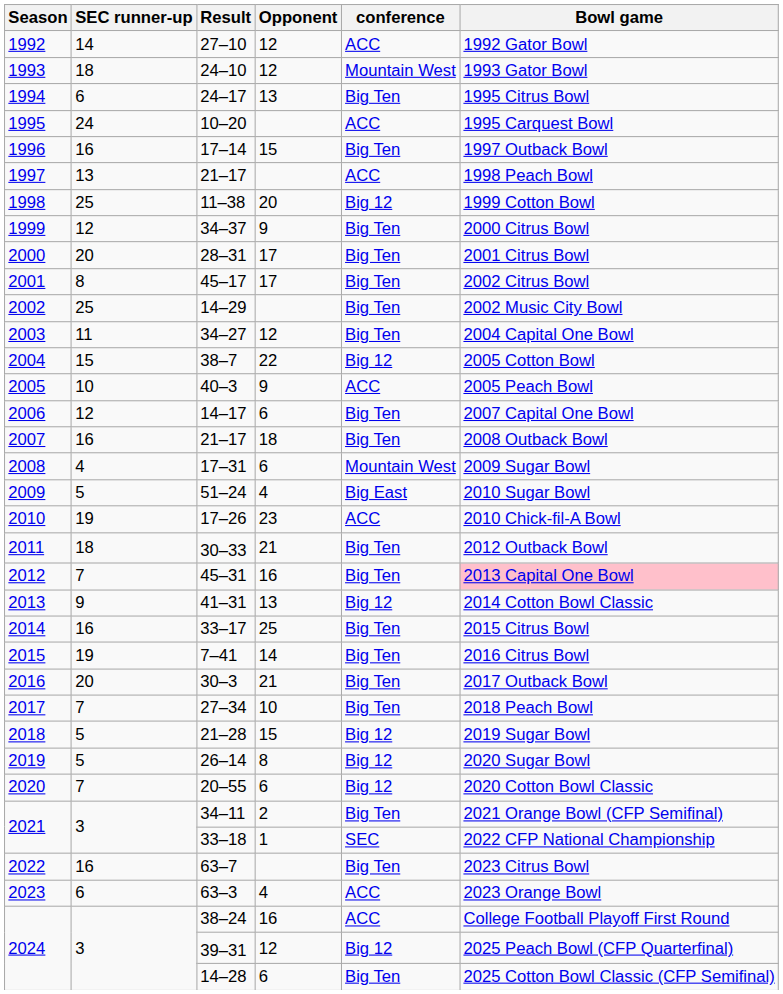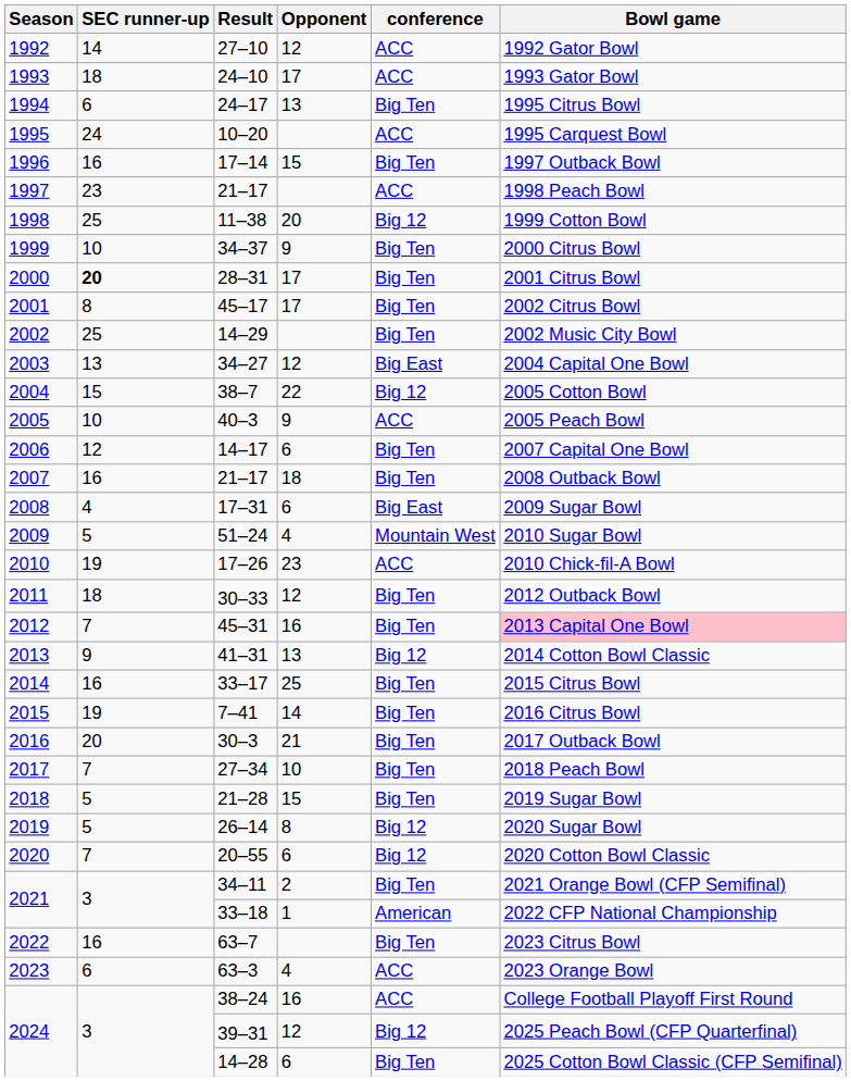 <table class="wikitable">
 <tr>
 <th>Season</th>
 <th>SEC runner-up</th>
 <th>Result</th>
 <th>Opponent</th>
 <th> conference</th>
 <th>Bowl game</th>
 </tr>
 <tr>
 <td><a href='#'>1992</a></td>
 <td style=> 14 <a href='#'></a></td>
 <td><strong></strong> 27–10</td>
 <td style=> 12 <a href='#'></a></td>
 <td><a href='#'>ACC</a></td>
 <td><a href='#'>1992 Gator Bowl</a></td>
 </tr>
 <tr>
 <td><a href='#'>1993</a></td>
 <td style=> 18 <a href='#'></a></td>
 <td><strong></strong> 24–10</td>
-<td style=> 12 <a href='#'></a></td>
-<td><a href='#'>Mountain West</a></td>
+<td style=> 17 <a href='#'></a></td>
+<td><a href='#'>ACC</a></td>
 <td><a href='#'>1993 Gator Bowl</a></td>
 </tr>
 <tr>
 <td><a href='#'>1994</a></td>
 <td style=> 6 <a href='#'></a></td>
 <td><strong></strong> 24–17</td>
 <td style=> 13 <a href='#'></a></td>
 <td><a href='#'>Big Ten</a></td>
 <td><a href='#'>1995 Citrus Bowl</a></td>
 </tr>
 <tr>
 <td><a href='#'>1995</a></td>
 <td style=> 24 <a href='#'></a></td>
 <td> 10–20</td>
 <td style=><a href='#'></a></td>
 <td><a href='#'>ACC</a></td>
 <td><a href='#'>1995 Carquest Bowl</a></td>
 </tr>
 <tr>
 <td><a href='#'>1996</a></td>
 <td style=> 16 <a href='#'></a></td>
 <td><strong></strong> 17–14</td>
 <td style=> 15 <a href='#'></a></td>
 <td><a href='#'>Big Ten</a></td>
 <td><a href='#'>1997 Outback Bowl</a></td>
 </tr>
 <tr>
 <td><a href='#'>1997</a></td>
-<td style=> 13 <a href='#'></a></td>
+<td style=> 23 <a href='#'></a></td>
 <td><strong></strong> 21–17</td>
 <td style=><a href='#'></a></td>
 <td><a href='#'>ACC</a></td>
 <td><a href='#'>1998 Peach Bowl</a></td>
 </tr>
 <tr>
 <td><a href='#'>1998</a></td>
 <td style=> 25 <a href='#'></a></td>
 <td> 11–38</td>
 <td style=> 20 <a href='#'></a></td>
 <td><a href='#'>Big 12</a></td>
 <td><a href='#'>1999 Cotton Bowl</a></td>
 </tr>
 <tr>
 <td><a href='#'>1999</a></td>
-<td style=> 12 <a href='#'></a></td>
+<td style=> 10 <a href='#'></a></td>
 <td> 34–37</td>
 <td style=> 9 <a href='#'></a></td>
 <td><a href='#'>Big Ten</a></td>
 <td><a href='#'>2000 Citrus Bowl</a></td>
 </tr>
 <tr>
 <td><a href='#'>2000</a></td>
-<td style=> 20 <a href='#'></a></td>
+<td style=><strong> 20 <a href='#'></a></strong></td>
 <td> 28–31</td>
 <td style=> 17 <a href='#'></a></td>
 <td><a href='#'>Big Ten</a></td>
 <td><a href='#'>2001 Citrus Bowl</a></td>
 </tr>
 <tr>
 <td><a href='#'>2001</a></td>
 <td style=> 8 <a href='#'></a></td>
 <td><strong></strong> 45–17</td>
 <td style=> 17 <a href='#'></a></td>
 <td><a href='#'>Big Ten</a></td>
 <td><a href='#'>2002 Citrus Bowl</a></td>
 </tr>
 <tr>
 <td><a href='#'>2002</a></td>
 <td style=> 25 <a href='#'></a></td>
 <td> 14–29</td>
 <td style=><a href='#'></a></td>
 <td><a href='#'>Big Ten</a></td>
 <td><a href='#'>2002 Music City Bowl</a></td>
 </tr>
 <tr>
 <td><a href='#'>2003</a></td>
-<td style=> 11 <a href='#'></a></td>
+<td style=> 13 <a href='#'></a></td>
 <td><strong></strong> 34–27</td>
 <td style=> 12 <a href='#'></a></td>
-<td><a href='#'>Big Ten</a></td>
+<td><a href='#'>Big East</a></td>
 <td><a href='#'>2004 Capital One Bowl</a></td>
 </tr>
 <tr>
 <td><a href='#'>2004</a></td>
 <td style=> 15 <a href='#'></a></td>
 <td><strong></strong> 38–7</td>
 <td style=> 22 <a href='#'></a></td>
 <td><a href='#'>Big 12</a></td>
 <td><a href='#'>2005 Cotton Bowl</a></td>
 </tr>
 <tr>
 <td><a href='#'>2005</a></td>
 <td STYLE=> 10 <a href='#'></a></td>
 <td><strong></strong> 40–3</td>
 <td style=> 9 <a href='#'></a></td>
 <td><a href='#'>ACC</a></td>
 <td><a href='#'>2005 Peach Bowl</a></td>
 </tr>
 <tr>
 <td><a href='#'>2006</a></td>
 <td style=> 12 <a href='#'></a></td>
 <td> 14–17</td>
 <td style=> 6 <a href='#'></a></td>
 <td><a href='#'>Big Ten</a></td>
 <td><a href='#'>2007 Capital One Bowl</a></td>
 </tr>
 <tr>
 <td><a href='#'>2007</a></td>
 <td style=> 16 <a href='#'></a></td>
 <td><strong></strong> 21–17</td>
 <td style=> 18 <a href='#'></a></td>
 <td><a href='#'>Big Ten</a></td>
 <td><a href='#'>2008 Outback Bowl</a></td>
 </tr>
 <tr>
 <td><a href='#'>2008</a></td>
 <td style=> 4 <a href='#'></a></td>
 <td> 17–31</td>
 <td style=> 6 <a href='#'></a></td>
-<td><a href='#'>Mountain West</a></td>
+<td><a href='#'>Big East</a></td>
 <td><a href='#'>2009 Sugar Bowl</a></td>
 </tr>
 <tr>
 <td><a href='#'>2009</a></td>
 <td style=> 5 <a href='#'></a></td>
 <td><strong></strong> 51–24</td>
 <td style=> 4 <a href='#'></a></td>
-<td><a href='#'>Big East</a></td>
+<td><a href='#'>Mountain West</a></td>
 <td><a href='#'>2010 Sugar Bowl</a></td>
 </tr>
 <tr>
 <td><a href='#'>2010</a></td>
 <td style=> 19 <a href='#'></a></td>
 <td> 17–26</td>
 <td style=> 23 <a href='#'></a></td>
 <td><a href='#'>ACC</a></td>
 <td><a href='#'>2010 Chick-fil-A Bowl</a></td>
 </tr>
 <tr>
 <td><a href='#'>2011</a></td>
 <td style=> 18 <a href='#'></a></td>
 <td> 30–33 <sup></sup></td>
-<td style=> 21 <a href='#'></a></td>
+<td style=> 12 <a href='#'></a></td>
 <td><a href='#'>Big Ten</a></td>
 <td><a href='#'>2012 Outback Bowl</a></td>
 </tr>
 <tr>
 <td><a href='#'>2012</a></td>
 <td style=> 7 <a href='#'></a></td>
 <td><strong></strong> 45–31</td>
 <td style=> 16 <a href='#'></a></td>
 <td><a href='#'>Big Ten</a></td>
 <td style="background: pink;"><a href='#'>2013 Capital One Bowl</a></td>
 </tr>
 <tr>
 <td><a href='#'>2013</a></td>
 <td style=> 9 <a href='#'></a></td>
 <td><strong></strong> 41–31</td>
 <td style=> 13 <a href='#'></a></td>
 <td><a href='#'>Big 12</a></td>
 <td><a href='#'>2014 Cotton Bowl Classic</a></td>
 </tr>
 <tr>
 <td><a href='#'>2014</a></td>
 <td style=> 16 <a href='#'></a></td>
 <td><strong></strong> 33–17</td>
 <td style=> 25 <a href='#'></a></td>
 <td><a href='#'>Big Ten</a></td>
 <td><a href='#'>2015 Citrus Bowl</a></td>
 </tr>
 <tr>
 <td><a href='#'>2015</a></td>
 <td style=> 19 <a href='#'></a></td>
 <td> 7–41</td>
 <td style=> 14 <a href='#'></a></td>
 <td><a href='#'>Big Ten</a></td>
 <td><a href='#'>2016 Citrus Bowl</a></td>
 </tr>
 <tr>
 <td><a href='#'>2016</a></td>
 <td style=> 20 <a href='#'></a></td>
 <td><strong></strong> 30–3</td>
 <td style=> 21 <a href='#'></a></td>
 <td><a href='#'>Big Ten</a></td>
 <td><a href='#'>2017 Outback Bowl</a></td>
 </tr>
 <tr>
 <td><a href='#'>2017</a></td>
 <td style=> 7 <a href='#'></a></td>
 <td> 27–34</td>
 <td style=> 10 <a href='#'></a></td>
 <td><a href='#'>Big Ten</a></td>
 <td><a href='#'>2018 Peach Bowl</a></td>
 </tr>
 <tr>
 <td><a href='#'>2018</a></td>
 <td style=> 5 <a href='#'></a></td>
 <td> 21–28</td>
 <td style=> 15 <a href='#'></a></td>
-<td><a href='#'>Big 12</a></td>
+<td><a href='#'>Big Ten</a></td>
 <td><a href='#'>2019 Sugar Bowl</a></td>
 </tr>
 <tr>
 <td><a href='#'>2019</a></td>
 <td style=> 5 <a href='#'></a></td>
 <td><strong></strong> 26–14</td>
 <td style=> 8 <a href='#'></a></td>
 <td><a href='#'>Big 12</a></td>
 <td><a href='#'>2020 Sugar Bowl</a></td>
 </tr>
 <tr>
 <td><a href='#'>2020</a></td>
 <td style=> 7 <a href='#'></a></td>
 <td> 20–55</td>
 <td style=> 6 <a href='#'></a></td>
 <td><a href='#'>Big 12</a></td>
 <td><a href='#'>2020 Cotton Bowl Classic</a></td>
 </tr>
 <tr>
 <td rowspan="2"><a href='#'>2021</a></td>
 <td rowspan="2" style=> 3 <a href='#'></a></td>
 <td><strong></strong> 34–11</td>
 <td style=> 2 <a href='#'></a></td>
 <td><a href='#'>Big Ten</a></td>
 <td><a href='#'>2021 Orange Bowl (CFP Semifinal)</a></td>
 </tr>
 <tr>
 <td><strong></strong> 33–18</td>
 <td style=> 1 <a href='#'></a></td>
-<td><a href='#'>SEC</a></td>
+<td><a href='#'>American</a></td>
 <td><a href='#'>2022 CFP National Championship</a></td>
 </tr>
 <tr>
 <td><a href='#'>2022</a></td>
 <td style=> 16 <a href='#'></a></td>
 <td><strong></strong> 63–7</td>
 <td style=><a href='#'></a></td>
 <td><a href='#'>Big Ten</a></td>
 <td><a href='#'>2023 Citrus Bowl</a></td>
 </tr>
 <tr>
 <td><a href='#'>2023</a></td>
 <td style=> 6 <a href='#'></a></td>
 <td><strong></strong> 63–3</td>
 <td style=> 4 <a href='#'></a></td>
 <td><a href='#'>ACC</a></td>
 <td><a href='#'>2023 Orange Bowl</a></td>
 </tr>
 <tr>
 <td rowspan="3"><a href='#'>2024</a></td>
 <td rowspan="3" style=> 3 <a href='#'></a></td>
 <td><strong></strong> 38–24</td>
 <td style=> 16 <a href='#'></a></td>
 <td><a href='#'>ACC</a></td>
 <td><a href='#'>College Football Playoff First Round</a></td>
 </tr>
 <tr>
 <td><strong></strong> 39–31 <sup></sup></td>
 <td style=> 12 <a href='#'></a></td>
 <td><a href='#'>Big 12</a></td>
 <td><a href='#'>2025 Peach Bowl (CFP Quarterfinal)</a></td>
 </tr>
 <tr>
 <td> 14–28</td>
 <td style=> 6 <a href='#'></a></td>
 <td><a href='#'>Big Ten</a></td>
 <td><a href='#'>2025 Cotton Bowl Classic (CFP Semifinal)</a><br></td>
 </tr>
 </table>
